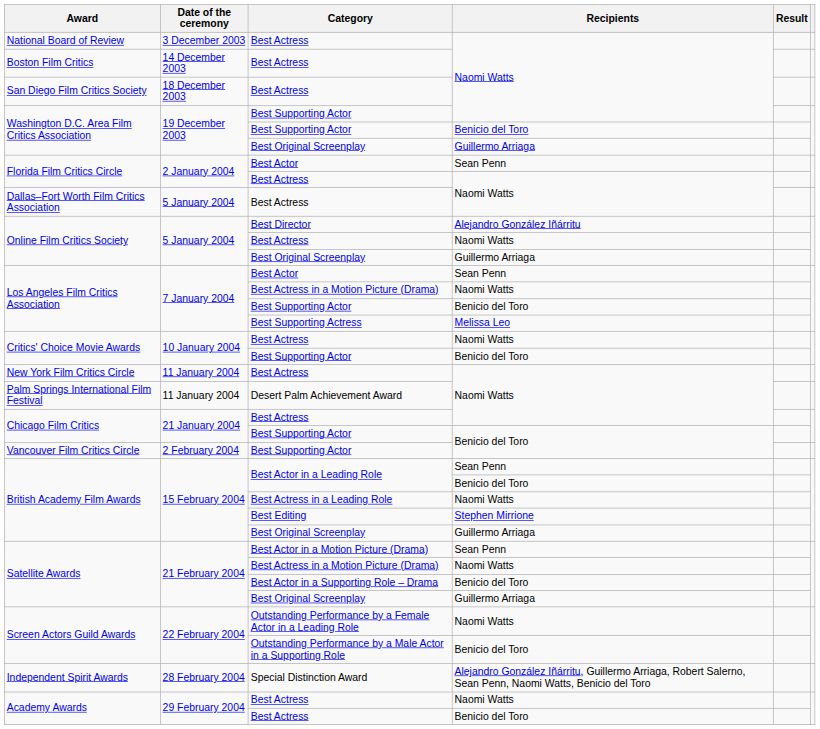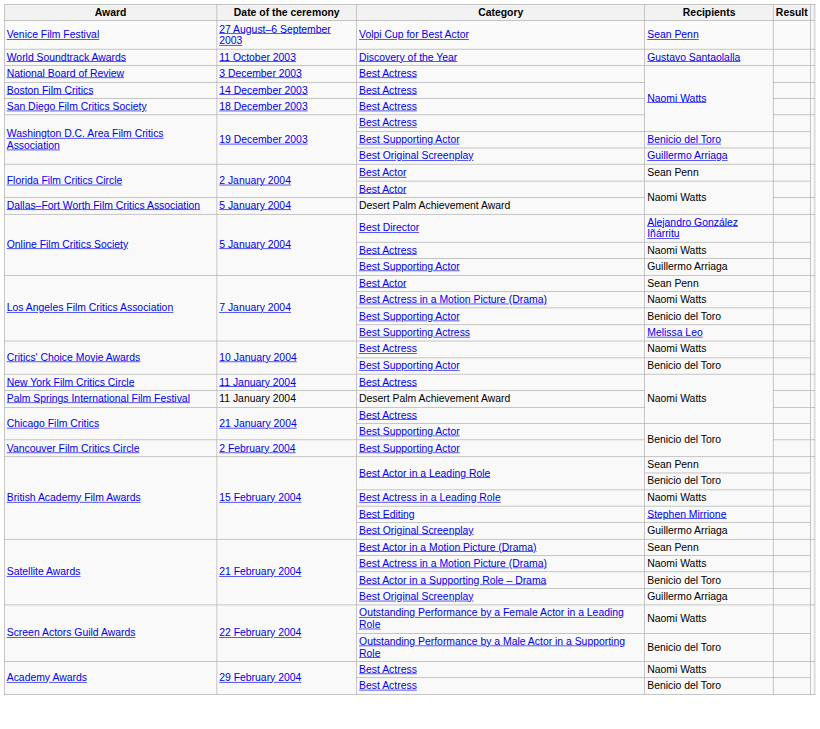 <table class="wikitable plainrowheaders sortable">
 <tr>
 <th scope="col">Award</th>
 <th scope="col">Date of the ceremony</th>
 <th scope="col">Category</th>
 <th scope="col">Recipients</th>
 <th scope="col">Result</th>
 <th class="unsortable" scope="col"></th>
+</tr>
+<tr>
+<td><a href='#'>Venice Film Festival</a></td>
+<td><a href='#'>27 August–6 September 2003</a></td>
+<td><a href='#'>Volpi Cup for Best Actor</a></td>
+<td><a href='#'>Sean Penn</a></td>
+<td></td>
+<td></td>
+</tr>
+<tr>
+<td><a href='#'>World Soundtrack Awards</a></td>
+<td><a href='#'>11 October 2003</a></td>
+<td><a href='#'>Discovery of the Year</a></td>
+<td><a href='#'>Gustavo Santaolalla</a></td>
+<td></td>
+<td></td>
 </tr>
 <tr>
 <td><a href='#'>National Board of Review</a></td>
 <td><a href='#'>3 December 2003</a></td>
 <td><a href='#'>Best Actress</a></td>
 <td rowspan="4"><a href='#'>Naomi Watts</a></td>
 <td></td>
 <td></td>
 </tr>
 <tr>
 <td><a href='#'>Boston Film Critics</a></td>
 <td><a href='#'>14 December 2003</a></td>
 <td><a href='#'>Best Actress</a></td>
 <td></td>
 <td></td>
 </tr>
 <tr>
 <td><a href='#'>San Diego Film Critics Society</a></td>
 <td><a href='#'>18 December 2003</a></td>
 <td><a href='#'>Best Actress</a></td>
 <td></td>
 <td></td>
 </tr>
 <tr>
 <td rowspan="3"><a href='#'>Washington D.C. Area Film Critics Association</a></td>
 <td rowspan="3"><a href='#'>19 December 2003</a></td>
-<td><a href='#'>Best Supporting Actor</a></td>
+<td><a href='#'>Best Actress</a></td>
 <td></td>
 <td rowspan="3"></td>
 </tr>
 <tr>
 <td><a href='#'>Best Supporting Actor</a></td>
 <td><a href='#'>Benicio del Toro</a></td>
 <td></td>
 </tr>
 <tr>
 <td><a href='#'>Best Original Screenplay</a></td>
 <td><a href='#'>Guillermo Arriaga</a></td>
 <td></td>
 </tr>
 <tr>
 <td rowspan="2"><a href='#'>Florida Film Critics Circle</a></td>
 <td rowspan="2"><a href='#'>2 January 2004</a></td>
 <td><a href='#'>Best Actor</a></td>
 <td>Sean Penn </td>
 <td></td>
 <td rowspan="2"></td>
 </tr>
 <tr>
-<td><a href='#'>Best Actress</a></td>
+<td><a href='#'>Best Actor</a></td>
 <td rowspan="2">Naomi Watts</td>
 <td></td>
 </tr>
 <tr>
 <td><a href='#'>Dallas–Fort Worth Film Critics Association</a></td>
 <td><a href='#'>5 January 2004</a></td>
-<td>Best Actress</td>
+<td>Desert Palm Achievement Award</td>
 <td></td>
 <td></td>
 </tr>
 <tr>
 <td rowspan="3"><a href='#'>Online Film Critics Society</a></td>
 <td rowspan="3"><a href='#'>5 January 2004</a></td>
 <td><a href='#'>Best Director</a></td>
 <td><a href='#'>Alejandro González Iñárritu</a></td>
 <td></td>
 <td rowspan="3"></td>
 </tr>
 <tr>
 <td><a href='#'>Best Actress</a></td>
 <td>Naomi Watts</td>
 <td></td>
 </tr>
 <tr>
-<td><a href='#'>Best Original Screenplay</a></td>
+<td><a href='#'>Best Supporting Actor</a></td>
 <td>Guillermo Arriaga</td>
 <td></td>
 </tr>
 <tr>
 <td rowspan="4"><a href='#'>Los Angeles Film Critics Association</a></td>
 <td rowspan="4"><a href='#'>7 January 2004</a></td>
 <td><a href='#'>Best Actor</a></td>
 <td>Sean Penn </td>
 <td></td>
 <td rowspan="4"></td>
 </tr>
 <tr>
 <td><a href='#'>Best Actress in a Motion Picture (Drama)</a></td>
 <td>Naomi Watts</td>
 <td></td>
 </tr>
 <tr>
 <td><a href='#'>Best Supporting Actor</a></td>
 <td>Benicio del Toro</td>
 <td></td>
 </tr>
 <tr>
 <td><a href='#'>Best Supporting Actress</a></td>
 <td><a href='#'>Melissa Leo</a></td>
 <td></td>
 </tr>
 <tr>
 <td rowspan="2"><a href='#'>Critics' Choice Movie Awards</a></td>
 <td rowspan="2"><a href='#'>10 January 2004</a></td>
 <td><a href='#'>Best Actress</a></td>
 <td>Naomi Watts</td>
 <td></td>
 <td rowspan="2"></td>
 </tr>
 <tr>
 <td><a href='#'>Best Supporting Actor</a></td>
 <td>Benicio del Toro</td>
 <td></td>
 </tr>
 <tr>
 <td><a href='#'>New York Film Critics Circle</a></td>
 <td><a href='#'>11 January 2004</a></td>
 <td><a href='#'>Best Actress</a></td>
 <td rowspan="3">Naomi Watts</td>
 <td></td>
 <td></td>
 </tr>
 <tr>
 <td><a href='#'>Palm Springs International Film Festival</a></td>
 <td>11 January 2004</td>
 <td>Desert Palm Achievement Award</td>
 <td></td>
 <td></td>
 </tr>
 <tr>
 <td rowspan="2"><a href='#'>Chicago Film Critics</a></td>
 <td rowspan="2"><a href='#'>21 January 2004</a></td>
 <td><a href='#'>Best Actress</a></td>
 <td></td>
 <td rowspan="2"></td>
 </tr>
 <tr>
 <td><a href='#'>Best Supporting Actor</a></td>
 <td rowspan="2">Benicio del Toro</td>
 <td></td>
 </tr>
 <tr>
 <td><a href='#'>Vancouver Film Critics Circle</a></td>
 <td><a href='#'>2 February 2004</a></td>
 <td><a href='#'>Best Supporting Actor</a></td>
 <td></td>
 <td></td>
 </tr>
 <tr>
 <td rowspan="5"><a href='#'>British Academy Film Awards</a></td>
 <td rowspan="5"><a href='#'>15 February 2004</a></td>
 <td rowspan="2"><a href='#'>Best Actor in a Leading Role</a></td>
 <td>Sean Penn</td>
 <td></td>
 <td rowspan="5"></td>
 </tr>
 <tr>
 <td>Benicio del Toro</td>
 <td></td>
 </tr>
 <tr>
 <td><a href='#'>Best Actress in a Leading Role</a></td>
 <td>Naomi Watts</td>
 <td></td>
 </tr>
 <tr>
 <td><a href='#'>Best Editing</a></td>
 <td><a href='#'>Stephen Mirrione</a></td>
 <td></td>
 </tr>
 <tr>
 <td><a href='#'>Best Original Screenplay</a></td>
 <td>Guillermo Arriaga</td>
 <td></td>
 </tr>
 <tr>
 <td rowspan="4"><a href='#'>Satellite Awards</a></td>
 <td rowspan="4"><a href='#'>21 February 2004</a></td>
 <td><a href='#'>Best Actor in a Motion Picture (Drama)</a></td>
 <td>Sean Penn </td>
 <td></td>
 <td rowspan="4"></td>
 </tr>
 <tr>
 <td><a href='#'>Best Actress in a Motion Picture (Drama)</a></td>
 <td>Naomi Watts</td>
 <td></td>
 </tr>
 <tr>
 <td><a href='#'>Best Actor in a Supporting Role – Drama</a></td>
 <td>Benicio del Toro</td>
 <td></td>
 </tr>
 <tr>
 <td><a href='#'>Best Original Screenplay</a></td>
 <td>Guillermo Arriaga</td>
 <td></td>
 </tr>
 <tr>
 <td rowspan="2"><a href='#'>Screen Actors Guild Awards</a></td>
 <td rowspan="2"><a href='#'>22 February 2004</a></td>
 <td><a href='#'>Outstanding Performance by a Female Actor in a Leading Role</a></td>
 <td>Naomi Watts</td>
 <td></td>
 <td rowspan="2"></td>
 </tr>
 <tr>
 <td><a href='#'>Outstanding Performance by a Male Actor in a Supporting Role</a></td>
 <td>Benicio del Toro</td>
 <td></td>
 </tr>
 <tr>
-<td><a href='#'>Independent Spirit Awards</a></td>
-<td><a href='#'>28 February 2004</a></td>
-<td>Special Distinction Award</td>
-<td><a href='#'>Alejandro González Iñárritu</a>, Guillermo Arriaga, Robert Salerno, Sean Penn, Naomi Watts, Benicio del Toro</td>
-<td></td>
-<td></td>
-</tr>
-<tr>
 <td rowspan="2" scope="row"><a href='#'>Academy Awards</a></td>
 <td rowspan="2"><a href='#'>29 February 2004</a></td>
 <td><a href='#'>Best Actress</a></td>
 <td>Naomi Watts</td>
 <td></td>
 <td rowspan="2"></td>
 </tr>
 <tr>
 <td><a href='#'>Best Actress</a></td>
 <td>Benicio del Toro</td>
 <td></td>
 </tr>
 </table>
